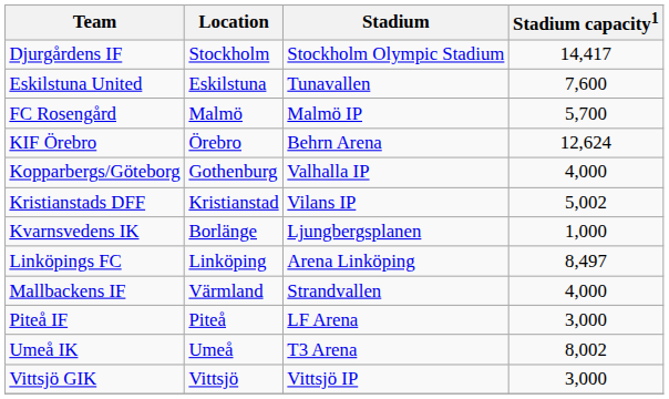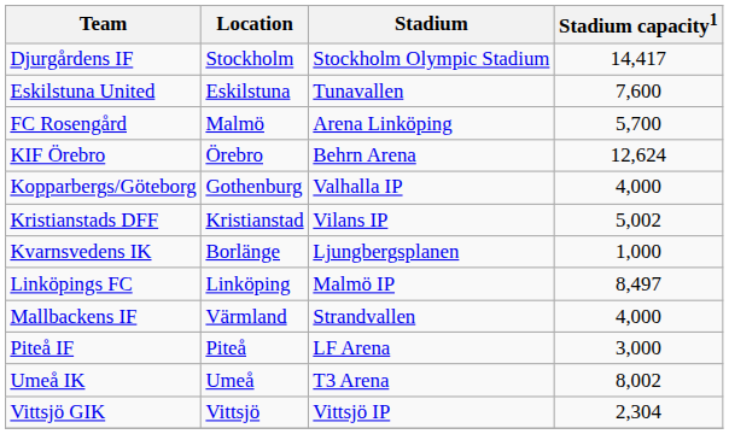 <table class="wikitable sortable" style="text-align: left;">
 <tr>
 <th>Team</th>
 <th>Location</th>
 <th>Stadium</th>
 <th>Stadium capacity<sup>1</sup></th>
 </tr>
 <tr>
 <td><a href='#'>Djurgårdens IF</a></td>
 <td><a href='#'>Stockholm</a></td>
 <td><a href='#'>Stockholm Olympic Stadium</a></td>
 <td align="center">14,417</td>
 </tr>
 <tr>
 <td><a href='#'>Eskilstuna United</a></td>
 <td><a href='#'>Eskilstuna</a></td>
 <td><a href='#'>Tunavallen</a></td>
 <td align="center">7,600</td>
 </tr>
 <tr>
 <td><a href='#'>FC Rosengård</a></td>
 <td><a href='#'>Malmö</a></td>
-<td><a href='#'>Malmö IP</a></td>
+<td><a href='#'>Arena Linköping</a></td>
 <td align="center">5,700</td>
 </tr>
 <tr>
 <td><a href='#'>KIF Örebro</a></td>
 <td><a href='#'>Örebro</a></td>
 <td><a href='#'>Behrn Arena</a></td>
 <td align="center">12,624</td>
 </tr>
 <tr>
 <td><a href='#'>Kopparbergs/Göteborg</a></td>
 <td><a href='#'>Gothenburg</a></td>
 <td><a href='#'>Valhalla IP</a></td>
 <td align="center">4,000</td>
 </tr>
 <tr>
 <td><a href='#'>Kristianstads DFF</a></td>
 <td><a href='#'>Kristianstad</a></td>
 <td><a href='#'>Vilans IP</a></td>
 <td align="center">5,002</td>
 </tr>
 <tr>
 <td><a href='#'>Kvarnsvedens IK</a></td>
 <td><a href='#'>Borlänge</a></td>
 <td><a href='#'>Ljungbergsplanen</a></td>
 <td align="center">1,000</td>
 </tr>
 <tr>
 <td><a href='#'>Linköpings FC</a></td>
 <td><a href='#'>Linköping</a></td>
-<td><a href='#'>Arena Linköping</a></td>
+<td><a href='#'>Malmö IP</a></td>
 <td align="center">8,497</td>
 </tr>
 <tr>
 <td><a href='#'>Mallbackens IF</a></td>
 <td><a href='#'>Värmland</a></td>
 <td><a href='#'>Strandvallen</a></td>
 <td align="center">4,000</td>
 </tr>
 <tr>
 <td><a href='#'>Piteå IF</a></td>
 <td><a href='#'>Piteå</a></td>
 <td><a href='#'>LF Arena</a></td>
 <td align="center">3,000</td>
 </tr>
 <tr>
 <td><a href='#'>Umeå IK</a></td>
 <td><a href='#'>Umeå</a></td>
 <td><a href='#'>T3 Arena</a></td>
 <td align="center">8,002</td>
 </tr>
 <tr>
 <td><a href='#'>Vittsjö GIK</a></td>
 <td><a href='#'>Vittsjö</a></td>
 <td><a href='#'>Vittsjö IP</a></td>
-<td align="center">3,000</td>
+<td align="center">2,304</td>
 </tr>
 <tr>
 </tr>
 </table>
